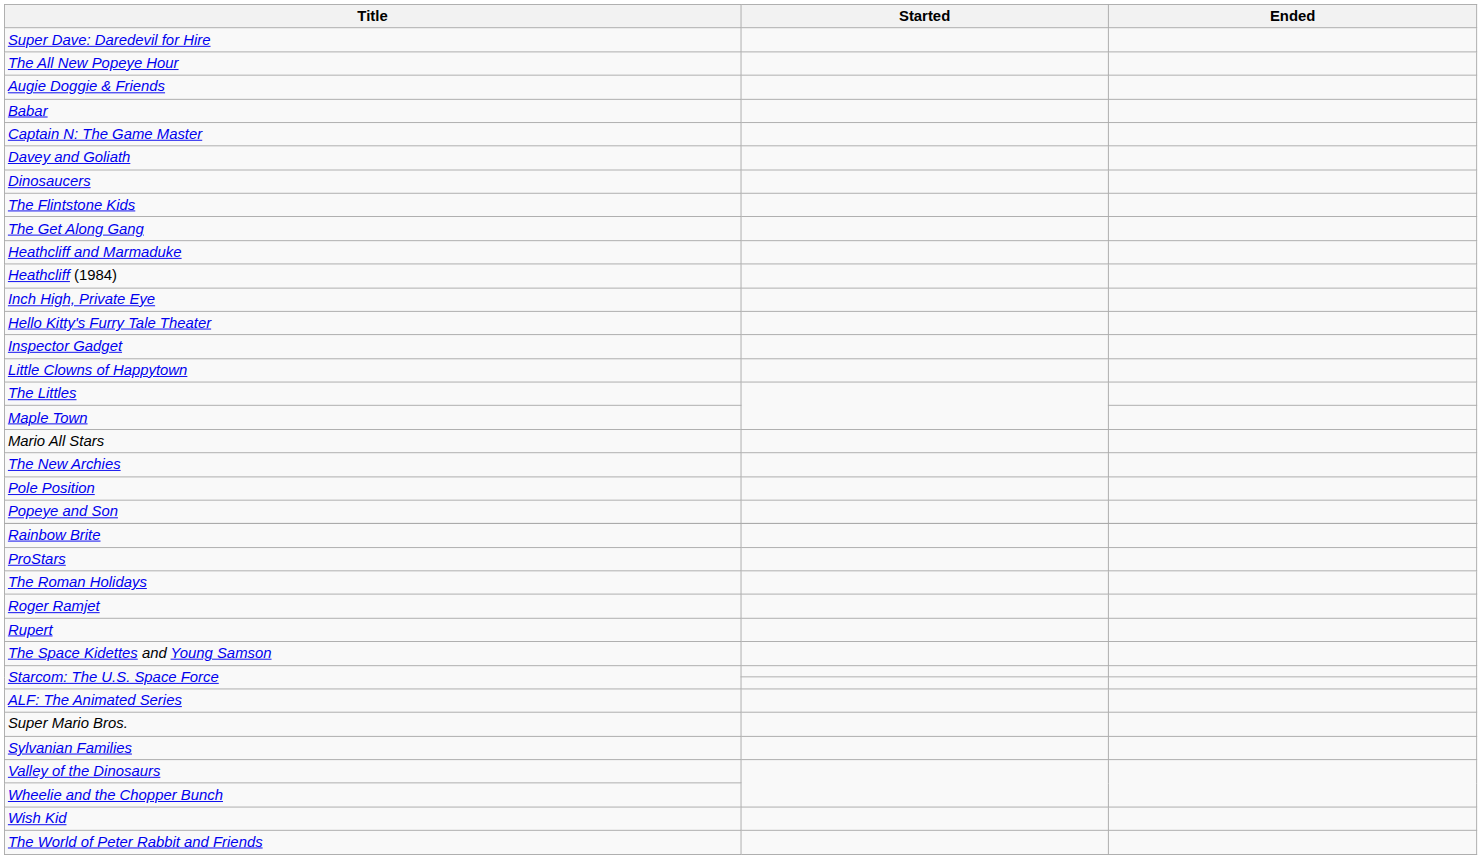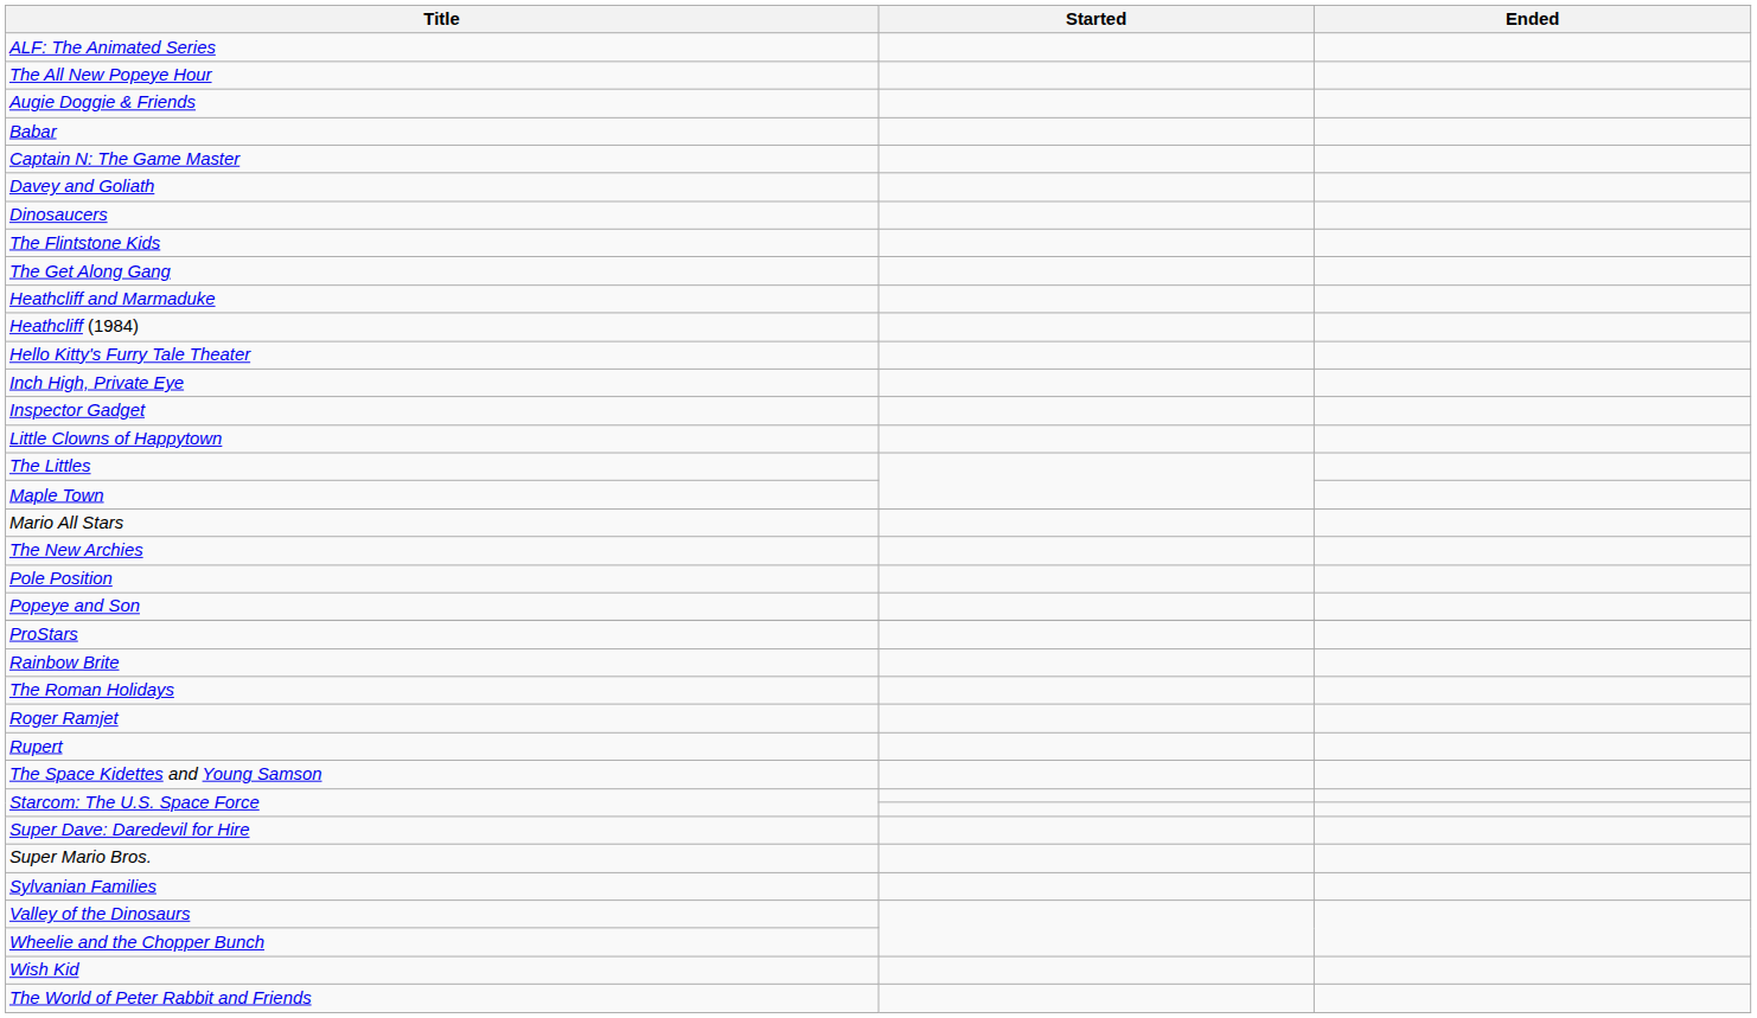 <table class="wikitable sortable" style="width:100%;text-align:center;">
 <tr>
 <th scope="col" style="width:50%;">Title</th>
 <th scope="col" style="width:25%;">Started</th>
 <th scope="col" style="width:25%;">Ended</th>
 </tr>
 <tr>
-<td scope="row" style="text-align:left;"><em><a href='#'>Super Dave: Daredevil for Hire</a></em></td>
+<td scope="row" style="text-align:left;"><em><a href='#'>ALF: The Animated Series</a></em></td>
 <td></td>
 <td></td>
 </tr>
 <tr>
 <td scope="row" style="text-align:left;"><em><a href='#'>The All New Popeye Hour</a></em></td>
 <td></td>
 <td></td>
 </tr>
 <tr>
 <td scope="row" style="text-align:left;"><em><a href='#'>Augie Doggie & Friends</a></em></td>
 <td></td>
 <td></td>
 </tr>
 <tr>
 <td scope="row" style="text-align:left;"><em><a href='#'>Babar</a></em></td>
 <td></td>
 <td></td>
 </tr>
 <tr>
 <td scope="row" style="text-align:left;"><em><a href='#'>Captain N: The Game Master</a></em></td>
 <td></td>
 <td></td>
 </tr>
 <tr>
 <td scope="row" style="text-align:left;"><em><a href='#'>Davey and Goliath</a></em></td>
 <td></td>
 <td></td>
 </tr>
 <tr>
 <td scope="row" style="text-align:left;"><em><a href='#'>Dinosaucers</a></em></td>
 <td></td>
 <td></td>
 </tr>
 <tr>
 <td scope="row" style="text-align:left;"><em><a href='#'>The Flintstone Kids</a></em></td>
 <td></td>
 <td></td>
 </tr>
 <tr>
 <td scope="row" style="text-align:left;"><em><a href='#'>The Get Along Gang</a></em></td>
 <td></td>
 <td></td>
 </tr>
 <tr>
 <td scope="row" style="text-align:left;"><em><a href='#'>Heathcliff and Marmaduke</a></em></td>
 <td></td>
 <td></td>
 </tr>
 <tr>
 <td scope="row" style="text-align:left;"><em><a href='#'>Heathcliff</a></em> (1984)</td>
 <td></td>
 <td></td>
 </tr>
 <tr>
-<td scope="row" style="text-align:left;"><em><a href='#'>Inch High, Private Eye</a></em></td>
+<td scope="row" style="text-align:left;"><em><a href='#'>Hello Kitty's Furry Tale Theater</a></em></td>
 <td></td>
 <td></td>
 </tr>
 <tr>
-<td scope="row" style="text-align:left;"><em><a href='#'>Hello Kitty's Furry Tale Theater</a></em></td>
+<td scope="row" style="text-align:left;"><em><a href='#'>Inch High, Private Eye</a></em></td>
 <td></td>
 <td></td>
 </tr>
 <tr>
 <td scope="row" style="text-align:left;"><em><a href='#'>Inspector Gadget</a></em></td>
 <td></td>
 <td></td>
 </tr>
 <tr>
 <td scope="row" style="text-align:left;"><em><a href='#'>Little Clowns of Happytown</a></em></td>
 <td></td>
 <td></td>
 </tr>
 <tr>
 <td scope="row" style="text-align:left;"><em><a href='#'>The Littles</a></em></td>
 <td rowspan="2"></td>
 <td></td>
 </tr>
 <tr>
 <td scope="row" style="text-align:left;"><em><a href='#'>Maple Town</a></em></td>
 <td></td>
 </tr>
 <tr>
 <td scope="row" style="text-align:left;"><em>Mario All Stars</em></td>
 <td></td>
 <td></td>
 </tr>
 <tr>
 <td scope="row" style="text-align:left;"><em><a href='#'>The New Archies</a></em></td>
 <td></td>
 <td></td>
 </tr>
 <tr>
 <td scope="row" style="text-align:left;"><em><a href='#'>Pole Position</a></em></td>
 <td></td>
 <td></td>
 </tr>
 <tr>
 <td scope="row" style="text-align:left;"><em><a href='#'>Popeye and Son</a></em></td>
 <td></td>
 <td></td>
 </tr>
 <tr>
 </tr>
 <tr>
-<td scope="row" style="text-align:left;"><em><a href='#'>Rainbow Brite</a></em></td>
+<td scope="row" style="text-align:left;"><em><a href='#'>ProStars</a></em></td>
 <td></td>
 <td></td>
 </tr>
 <tr>
-<td scope="row" style="text-align:left;"><em><a href='#'>ProStars</a></em></td>
+<td scope="row" style="text-align:left;"><em><a href='#'>Rainbow Brite</a></em></td>
 <td></td>
 <td></td>
 </tr>
 <tr>
 <td scope="row" style="text-align:left;"><em><a href='#'>The Roman Holidays</a></em></td>
 <td></td>
 <td></td>
 </tr>
 <tr>
 <td scope="row" style="text-align:left;"><em><a href='#'>Roger Ramjet</a></em></td>
 <td></td>
 <td></td>
 </tr>
 <tr>
 <td scope="row" style="text-align:left;"><em><a href='#'>Rupert</a></em></td>
 <td></td>
 <td></td>
 </tr>
 <tr>
 <td scope="row" style="text-align:left;"><em><a href='#'>The Space Kidettes</a> and <a href='#'>Young Samson</a></em></td>
 <td></td>
 <td></td>
 </tr>
 <tr>
 <td scope="row" style="text-align:left;" rowspan="2"><em><a href='#'>Starcom: The U.S. Space Force</a></em></td>
 <td></td>
 <td></td>
 </tr>
 <tr>
 <td scope="row" style="text-align:center;"></td>
 <td></td>
 </tr>
 <tr>
-<td scope="row" style="text-align:left;"><em><a href='#'>ALF: The Animated Series</a></em></td>
+<td scope="row" style="text-align:left;"><em><a href='#'>Super Dave: Daredevil for Hire</a></em></td>
 <td></td>
 <td></td>
 </tr>
 <tr>
 <td scope="row" style="text-align:left;"><em>Super Mario Bros.</em></td>
 <td></td>
 <td></td>
 </tr>
 <tr>
 <td scope="row" style="text-align:left;"><em><a href='#'>Sylvanian Families</a></em></td>
 <td></td>
 <td></td>
 </tr>
 <tr>
 <td scope="row" style="text-align:left;"><em><a href='#'>Valley of the Dinosaurs</a></em></td>
 <td rowspan="2"></td>
 <td rowspan="2"></td>
 </tr>
 <tr>
 <td scope="row" style="text-align:left;"><em><a href='#'>Wheelie and the Chopper Bunch</a></em></td>
 </tr>
 <tr>
 <td scope="row" style="text-align:left;"><em><a href='#'>Wish Kid</a></em></td>
 <td></td>
 <td></td>
 </tr>
 <tr>
 <td scope="row" style="text-align:left;"><em><a href='#'>The World of Peter Rabbit and Friends</a></em></td>
 <td></td>
 <td></td>
 </tr>
 </table>
